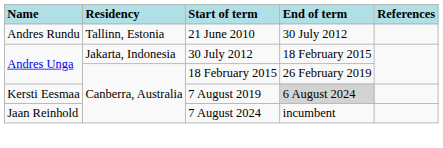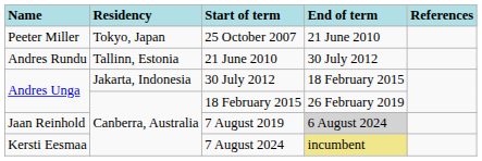 <table border="1" class="wikitable">
 <tr style="background-color:#B0E0E6;">
 <td><strong>Name</strong></td>
 <td><strong>Residency</strong></td>
 <td><strong>Start of term</strong></td>
 <td><strong>End of term</strong></td>
 <td><strong>References</strong></td>
+</tr>
+<tr>
+<td>Peeter Miller</td>
+<td>Tokyo, Japan</td>
+<td>25 October 2007</td>
+<td>21 June 2010</td>
+<td></td>
 </tr>
 <tr>
 <td>Andres Rundu</td>
 <td>Tallinn, Estonia</td>
 <td>21 June 2010</td>
 <td>30 July 2012</td>
 <td></td>
 </tr>
 <tr>
 <td rowspan=2><a href='#'>Andres Unga</a></td>
 <td>Jakarta, Indonesia</td>
 <td>30 July 2012</td>
 <td>18 February 2015</td>
 <td rowspan=2></td>
 </tr>
 <tr>
 <td rowspan=3>Canberra, Australia</td>
 <td>18 February 2015</td>
 <td>26 February 2019</td>
 </tr>
 <tr>
-<td>Kersti Eesmaa</td>
+<td>Jaan Reinhold</td>
 <td>7 August 2019</td>
 <td style="background: lightgrey;">6 August 2024</td>
 <td></td>
 </tr>
 <tr>
-<td>Jaan Reinhold</td>
+<td>Kersti Eesmaa</td>
 <td>7 August 2024</td>
-<td>incumbent</td>
+<td style="background: khaki;">incumbent</td>
 <td></td>
 </tr>
 </table>
